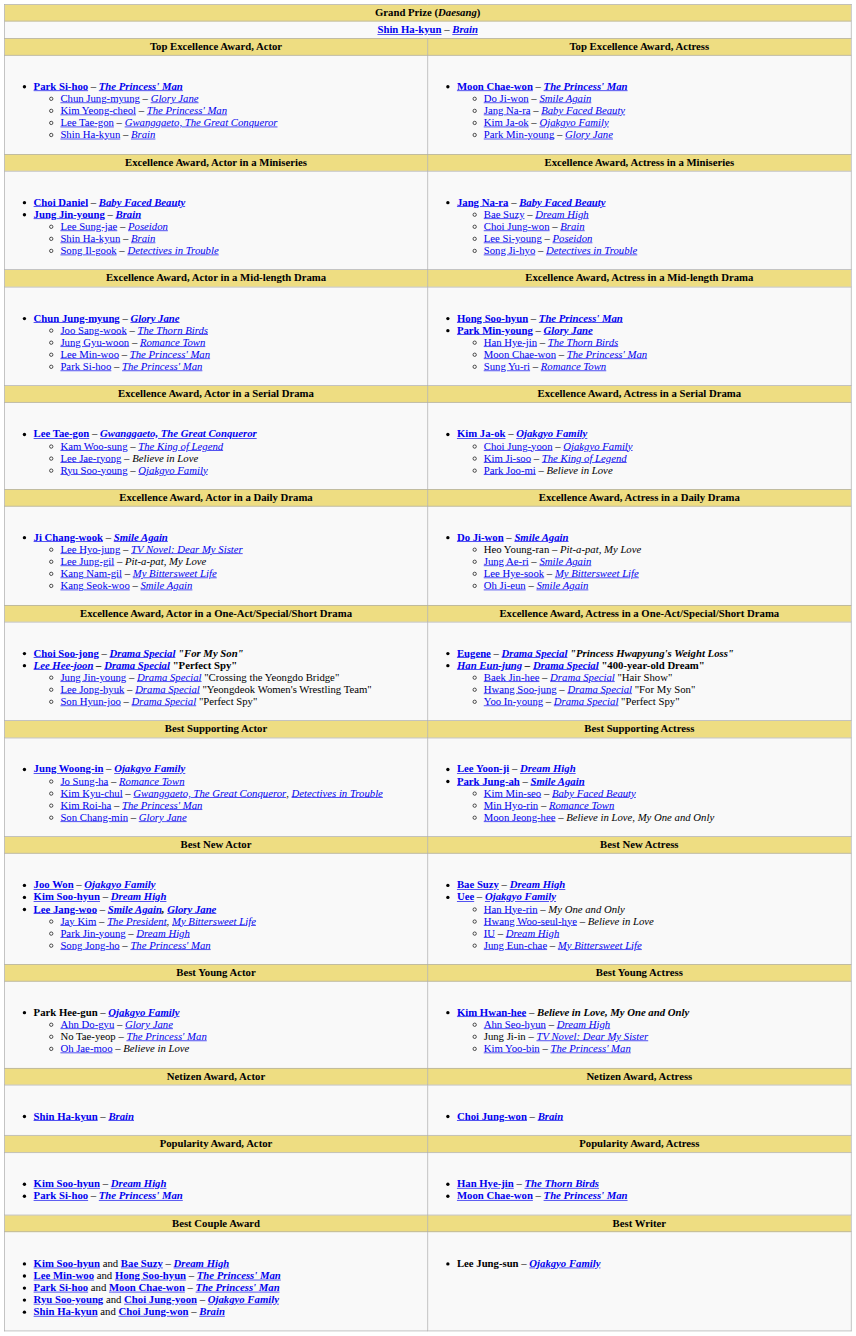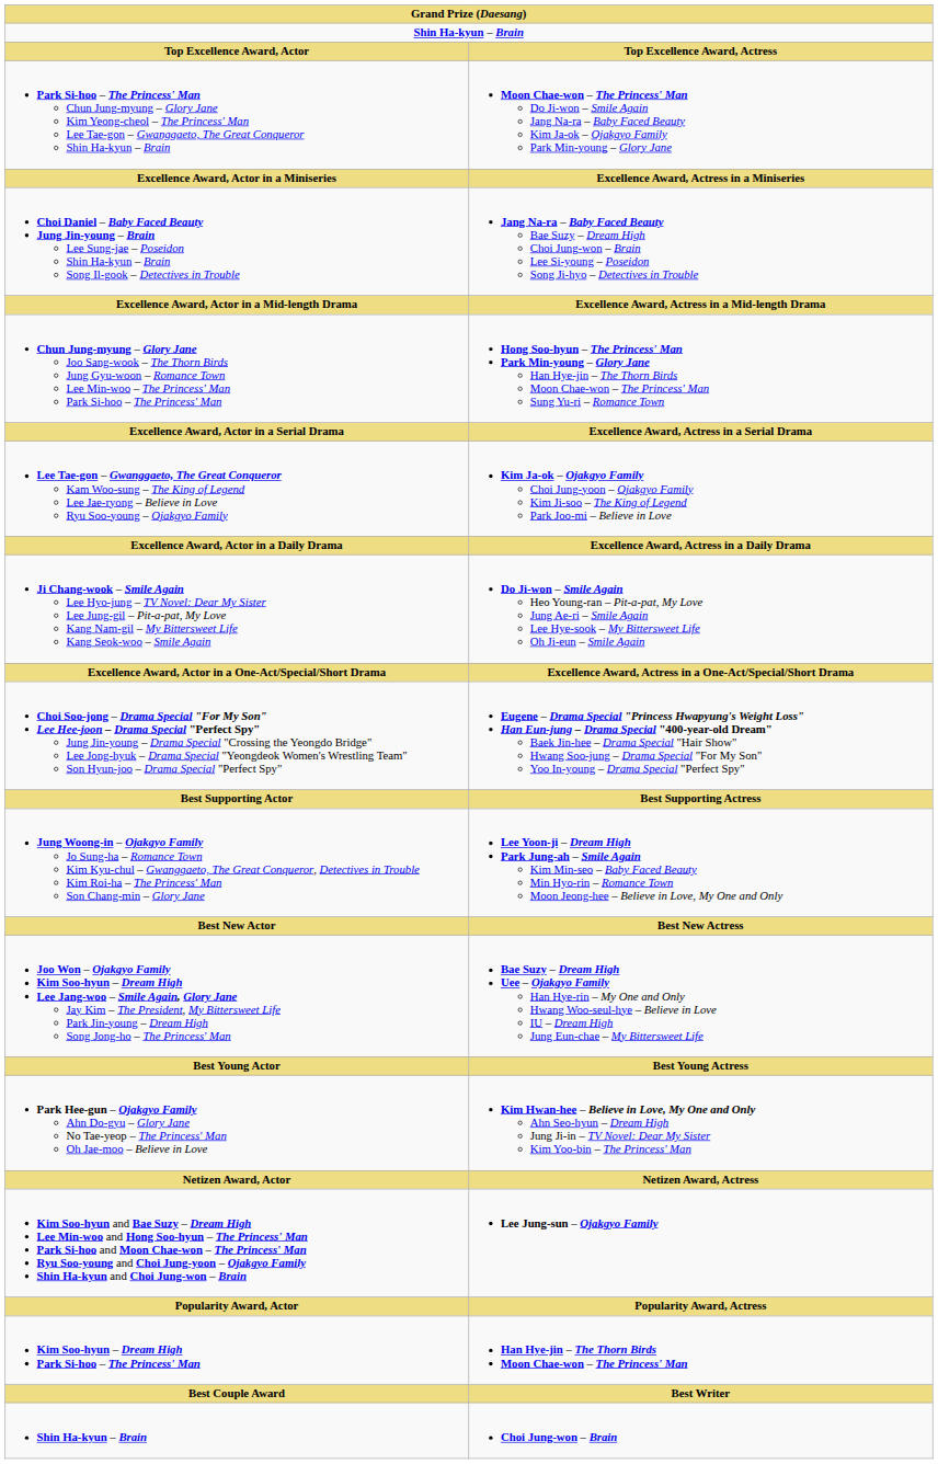 <table class="wikitable">
 <tr>
 <th scope="col" colspan="2" style="background:#eedd82">Grand Prize (<em>Daesang</em>)</th>
 </tr>
 <tr>
 <td colspan="2" align="center"><strong><a href='#'>Shin Ha-kyun</a></strong> – <strong><em><a href='#'>Brain</a></em></strong></td>
 </tr>
 <tr>
 <th scope="col" style="background:#eedd82; width:45%">Top Excellence Award, Actor</th>
 <th scope="col" style="background:#eedd82; width:45%">Top Excellence Award, Actress</th>
 </tr>
 <tr>
 <td valign="top"><br><ul><li><strong><a href='#'>Park Si-hoo</a></strong> – <strong><em><a href='#'>The Princess' Man</a></em></strong><ul><li><a href='#'>Chun Jung-myung</a> – <em><a href='#'>Glory Jane</a></em></li><li><a href='#'>Kim Yeong-cheol</a> – <em><a href='#'>The Princess' Man</a></em></li><li><a href='#'>Lee Tae-gon</a> – <em><a href='#'>Gwanggaeto, The Great Conqueror</a></em></li><li><a href='#'>Shin Ha-kyun</a> – <em><a href='#'>Brain</a></em></li></ul></li></ul></td>
 <td valign="top"><br><ul><li><strong><a href='#'>Moon Chae-won</a></strong> – <strong><em><a href='#'>The Princess' Man</a></em></strong><ul><li><a href='#'>Do Ji-won</a> – <em><a href='#'>Smile Again</a></em></li><li><a href='#'>Jang Na-ra</a> – <em><a href='#'>Baby Faced Beauty</a></em></li><li><a href='#'>Kim Ja-ok</a> – <em><a href='#'>Ojakgyo Family</a></em></li><li><a href='#'>Park Min-young</a> – <em><a href='#'>Glory Jane</a></em></li></ul></li></ul></td>
 </tr>
 <tr>
 <th scope="col" style="background:#eedd82">Excellence Award, Actor in a Miniseries</th>
 <th scope="col" style="background:#eedd82">Excellence Award, Actress in a Miniseries</th>
 </tr>
 <tr>
 <td valign="top"><br><ul><li><strong><a href='#'>Choi Daniel</a></strong> – <strong><em><a href='#'>Baby Faced Beauty</a></em></strong></li><li><strong><a href='#'>Jung Jin-young</a></strong> – <strong><em><a href='#'>Brain</a></em></strong><ul><li><a href='#'>Lee Sung-jae</a> – <em><a href='#'>Poseidon</a></em></li><li><a href='#'>Shin Ha-kyun</a> – <em><a href='#'>Brain</a></em></li><li><a href='#'>Song Il-gook</a> – <em><a href='#'>Detectives in Trouble</a></em></li></ul></li></ul></td>
 <td valign="top"><br><ul><li><strong><a href='#'>Jang Na-ra</a></strong> – <strong><em><a href='#'>Baby Faced Beauty</a></em></strong><ul><li><a href='#'>Bae Suzy</a> – <em><a href='#'>Dream High</a></em></li><li><a href='#'>Choi Jung-won</a> – <em><a href='#'>Brain</a></em></li><li><a href='#'>Lee Si-young</a> – <em><a href='#'>Poseidon</a></em></li><li><a href='#'>Song Ji-hyo</a> – <em><a href='#'>Detectives in Trouble</a></em></li></ul></li></ul></td>
 </tr>
 <tr>
 <th scope="col" style="background:#eedd82">Excellence Award, Actor in a Mid-length Drama</th>
 <th scope="col" style="background:#eedd82">Excellence Award, Actress in a Mid-length Drama</th>
 </tr>
 <tr>
 <td valign="top"><br><ul><li><strong><a href='#'>Chun Jung-myung</a></strong> – <strong><em><a href='#'>Glory Jane</a></em></strong><ul><li><a href='#'>Joo Sang-wook</a> – <em><a href='#'>The Thorn Birds</a></em></li><li><a href='#'>Jung Gyu-woon</a> – <em><a href='#'>Romance Town</a></em></li><li><a href='#'>Lee Min-woo</a> – <em><a href='#'>The Princess' Man</a></em></li><li><a href='#'>Park Si-hoo</a> – <em><a href='#'>The Princess' Man</a></em></li></ul></li></ul></td>
 <td valign="top"><br><ul><li><strong><a href='#'>Hong Soo-hyun</a></strong> – <strong><em><a href='#'>The Princess' Man</a></em></strong></li><li><strong><a href='#'>Park Min-young</a></strong> – <strong><em><a href='#'>Glory Jane</a></em></strong><ul><li><a href='#'>Han Hye-jin</a> – <em><a href='#'>The Thorn Birds</a></em></li><li><a href='#'>Moon Chae-won</a> – <em><a href='#'>The Princess' Man</a></em></li><li><a href='#'>Sung Yu-ri</a> – <em><a href='#'>Romance Town</a></em></li></ul></li></ul></td>
 </tr>
 <tr>
 <th scope="col" style="background:#eedd82">Excellence Award, Actor in a Serial Drama</th>
 <th scope="col" style="background:#eedd82">Excellence Award, Actress in a Serial Drama</th>
 </tr>
 <tr>
 <td valign="top"><br><ul><li><strong><a href='#'>Lee Tae-gon</a></strong> – <strong><em><a href='#'>Gwanggaeto, The Great Conqueror</a></em></strong><ul><li><a href='#'>Kam Woo-sung</a> – <em><a href='#'>The King of Legend</a></em></li><li><a href='#'>Lee Jae-ryong</a> – <em>Believe in Love</em></li><li><a href='#'>Ryu Soo-young</a> – <em><a href='#'>Ojakgyo Family</a></em></li></ul></li></ul></td>
 <td valign="top"><br><ul><li><strong><a href='#'>Kim Ja-ok</a></strong> – <strong><em><a href='#'>Ojakgyo Family</a></em></strong><ul><li><a href='#'>Choi Jung-yoon</a> – <em><a href='#'>Ojakgyo Family</a></em></li><li><a href='#'>Kim Ji-soo</a> – <em><a href='#'>The King of Legend</a></em></li><li><a href='#'>Park Joo-mi</a> – <em>Believe in Love</em></li></ul></li></ul></td>
 </tr>
 <tr>
 <th scope="col" style="background:#eedd82">Excellence Award, Actor in a Daily Drama</th>
 <th scope="col" style="background:#eedd82">Excellence Award, Actress in a Daily Drama</th>
 </tr>
 <tr>
 <td valign="top"><br><ul><li><strong><a href='#'>Ji Chang-wook</a></strong> – <strong><em><a href='#'>Smile Again</a></em></strong><ul><li><a href='#'>Lee Hyo-jung</a> – <em><a href='#'>TV Novel: Dear My Sister</a></em></li><li><a href='#'>Lee Jung-gil</a> – <em>Pit-a-pat, My Love</em></li><li><a href='#'>Kang Nam-gil</a> – <em><a href='#'>My Bittersweet Life</a></em></li><li><a href='#'>Kang Seok-woo</a> – <em><a href='#'>Smile Again</a></em></li></ul></li></ul></td>
 <td valign="top"><br><ul><li><strong><a href='#'>Do Ji-won</a></strong> – <strong><em><a href='#'>Smile Again</a></em></strong><ul><li>Heo Young-ran – <em>Pit-a-pat, My Love</em></li><li><a href='#'>Jung Ae-ri</a> – <em><a href='#'>Smile Again</a></em></li><li><a href='#'>Lee Hye-sook</a> – <em><a href='#'>My Bittersweet Life</a></em></li><li><a href='#'>Oh Ji-eun</a> – <em><a href='#'>Smile Again</a></em></li></ul></li></ul></td>
 </tr>
 <tr>
 <th scope="col" style="background:#eedd82">Excellence Award, Actor in a One-Act/Special/Short Drama</th>
 <th scope="col" style="background:#eedd82">Excellence Award, Actress in a One-Act/Special/Short Drama</th>
 </tr>
 <tr>
 <td valign="top"><br><ul><li><strong><a href='#'>Choi Soo-jong</a></strong> – <strong><em><a href='#'>Drama Special</a><em> "For My Son"<strong></li><li></strong><a href='#'>Lee Hee-joon</a><strong> – </em></strong><a href='#'>Drama Special</a></em> "Perfect Spy"</strong><ul><li><a href='#'>Jung Jin-young</a> – <em><a href='#'>Drama Special</a></em> "Crossing the Yeongdo Bridge"</li><li><a href='#'>Lee Jong-hyuk</a> – <em><a href='#'>Drama Special</a></em> "Yeongdeok Women's Wrestling Team"</li><li><a href='#'>Son Hyun-joo</a> – <em><a href='#'>Drama Special</a></em> "Perfect Spy"</li></ul></li></ul></td>
 <td valign="top"><br><ul><li><strong><a href='#'>Eugene</a></strong> – <strong><em><a href='#'>Drama Special</a><em> "Princess Hwapyung's Weight Loss"<strong></li><li></strong><a href='#'>Han Eun-jung</a><strong> – </em></strong><a href='#'>Drama Special</a></em> "400-year-old Dream"</strong><ul><li><a href='#'>Baek Jin-hee</a> – <em><a href='#'>Drama Special</a></em> "Hair Show"</li><li><a href='#'>Hwang Soo-jung</a> – <em><a href='#'>Drama Special</a></em> "For My Son"</li><li><a href='#'>Yoo In-young</a> – <em><a href='#'>Drama Special</a></em> "Perfect Spy"</li></ul></li></ul></td>
 </tr>
 <tr>
 <th scope="col" style="background:#eedd82">Best Supporting Actor</th>
 <th scope="col" style="background:#eedd82">Best Supporting Actress</th>
 </tr>
 <tr>
 <td valign="top"><br><ul><li><strong><a href='#'>Jung Woong-in</a></strong> – <strong><em><a href='#'>Ojakgyo Family</a></em></strong><ul><li><a href='#'>Jo Sung-ha</a> – <em><a href='#'>Romance Town</a></em></li><li><a href='#'>Kim Kyu-chul</a> – <em><a href='#'>Gwanggaeto, The Great Conqueror</a></em>, <em><a href='#'>Detectives in Trouble</a></em></li><li><a href='#'>Kim Roi-ha</a> – <em><a href='#'>The Princess' Man</a></em></li><li><a href='#'>Son Chang-min</a> – <em><a href='#'>Glory Jane</a></em></li></ul></li></ul></td>
 <td valign="top"><br><ul><li><strong><a href='#'>Lee Yoon-ji</a></strong> – <strong><em><a href='#'>Dream High</a></em></strong></li><li><strong><a href='#'>Park Jung-ah</a></strong> – <strong><em><a href='#'>Smile Again</a></em></strong><ul><li><a href='#'>Kim Min-seo</a> – <em><a href='#'>Baby Faced Beauty</a></em></li><li><a href='#'>Min Hyo-rin</a> – <em><a href='#'>Romance Town</a></em></li><li><a href='#'>Moon Jeong-hee</a> – <em>Believe in Love</em>, <em>My One and Only</em></li></ul></li></ul></td>
 </tr>
 <tr>
 <th scope="col" style="background:#eedd82">Best New Actor</th>
 <th scope="col" style="background:#eedd82">Best New Actress</th>
 </tr>
 <tr>
 <td valign="top"><br><ul><li><strong><a href='#'>Joo Won</a></strong> – <strong><em><a href='#'>Ojakgyo Family</a></em></strong></li><li><strong><a href='#'>Kim Soo-hyun</a></strong> – <strong><em><a href='#'>Dream High</a></em></strong></li><li><strong><a href='#'>Lee Jang-woo</a></strong> – <strong><em><a href='#'>Smile Again</a>, <a href='#'>Glory Jane</a></em></strong><ul><li><a href='#'>Jay Kim</a> – <em><a href='#'>The President</a></em>, <em><a href='#'>My Bittersweet Life</a></em></li><li><a href='#'>Park Jin-young</a> – <em><a href='#'>Dream High</a></em></li><li><a href='#'>Song Jong-ho</a> – <em><a href='#'>The Princess' Man</a></em></li></ul></li></ul></td>
 <td valign="top"><br><ul><li><strong><a href='#'>Bae Suzy</a></strong> – <strong><em><a href='#'>Dream High</a></em></strong></li><li><strong><a href='#'>Uee</a></strong> – <strong><em><a href='#'>Ojakgyo Family</a></em></strong><ul><li><a href='#'>Han Hye-rin</a> – <em>My One and Only</em></li><li><a href='#'>Hwang Woo-seul-hye</a> – <em>Believe in Love</em></li><li><a href='#'>IU</a> – <em><a href='#'>Dream High</a></em></li><li><a href='#'>Jung Eun-chae</a> – <em><a href='#'>My Bittersweet Life</a></em></li></ul></li></ul></td>
 </tr>
 <tr>
 <th scope="col" style="background:#eedd82">Best Young Actor</th>
 <th scope="col" style="background:#eedd82">Best Young Actress</th>
 </tr>
 <tr>
 <td valign="top"><br><ul><li><strong>Park Hee-gun</strong> – <strong><em><a href='#'>Ojakgyo Family</a></em></strong><ul><li><a href='#'>Ahn Do-gyu</a> – <em><a href='#'>Glory Jane</a></em></li><li>No Tae-yeop – <em><a href='#'>The Princess' Man</a></em></li><li><a href='#'>Oh Jae-moo</a> – <em>Believe in Love</em></li></ul></li></ul></td>
 <td valign="top"><br><ul><li><strong><a href='#'>Kim Hwan-hee</a></strong> – <strong><em>Believe in Love, My One and Only</em></strong><ul><li><a href='#'>Ahn Seo-hyun</a> – <em><a href='#'>Dream High</a></em></li><li>Jung Ji-in – <em><a href='#'>TV Novel: Dear My Sister</a></em></li><li><a href='#'>Kim Yoo-bin</a> – <em><a href='#'>The Princess' Man</a></em></li></ul></li></ul></td>
 </tr>
 <tr>
 <th scope="col" style="background:#eedd82">Netizen Award, Actor</th>
 <th scope="col" style="background:#eedd82">Netizen Award, Actress</th>
 </tr>
 <tr>
-<td valign="top"><br><ul><li><strong><a href='#'>Shin Ha-kyun</a></strong> – <strong><em><a href='#'>Brain</a></em></strong></li></ul></td>
-<td valign="top"><br><ul><li><strong><a href='#'>Choi Jung-won</a></strong> – <strong><em><a href='#'>Brain</a></em></strong></li></ul></td>
+<td valign="top"><br><ul><li><strong><a href='#'>Kim Soo-hyun</a></strong> and <strong><a href='#'>Bae Suzy</a></strong> – <strong><em><a href='#'>Dream High</a></em></strong></li><li><strong><a href='#'>Lee Min-woo</a></strong> and <strong><a href='#'>Hong Soo-hyun</a></strong> – <strong><em><a href='#'>The Princess' Man</a></em></strong></li><li><strong><a href='#'>Park Si-hoo</a></strong> and <strong><a href='#'>Moon Chae-won</a></strong> – <strong><em><a href='#'>The Princess' Man</a></em></strong></li><li><strong><a href='#'>Ryu Soo-young</a></strong> and <strong><a href='#'>Choi Jung-yoon</a></strong> – <strong><em><a href='#'>Ojakgyo Family</a></em></strong></li><li><strong><a href='#'>Shin Ha-kyun</a></strong> and <strong><a href='#'>Choi Jung-won</a></strong> – <strong><em><a href='#'>Brain</a></em></strong></li></ul></td>
+<td valign="top"><br><ul><li><strong>Lee Jung-sun</strong> – <strong><em><a href='#'>Ojakgyo Family</a></em></strong></li></ul></td>
 </tr>
 <tr>
 <th scope="col" style="background:#eedd82">Popularity Award, Actor</th>
 <th scope="col" style="background:#eedd82">Popularity Award, Actress</th>
 </tr>
 <tr>
 <td valign="top"><br><ul><li><strong><a href='#'>Kim Soo-hyun</a></strong> – <strong><em><a href='#'>Dream High</a></em></strong></li><li><strong><a href='#'>Park Si-hoo</a></strong> – <strong><em><a href='#'>The Princess' Man</a></em></strong></li></ul></td>
 <td valign="top"><br><ul><li><strong><a href='#'>Han Hye-jin</a></strong> – <strong><em><a href='#'>The Thorn Birds</a></em></strong></li><li><strong><a href='#'>Moon Chae-won</a></strong> – <strong><em><a href='#'>The Princess' Man</a></em></strong></li></ul></td>
 </tr>
 <tr>
 <th scope="col" style="background:#eedd82">Best Couple Award</th>
 <th scope="col" style="background:#eedd82">Best Writer</th>
 </tr>
 <tr>
-<td valign="top"><br><ul><li><strong><a href='#'>Kim Soo-hyun</a></strong> and <strong><a href='#'>Bae Suzy</a></strong> – <strong><em><a href='#'>Dream High</a></em></strong></li><li><strong><a href='#'>Lee Min-woo</a></strong> and <strong><a href='#'>Hong Soo-hyun</a></strong> – <strong><em><a href='#'>The Princess' Man</a></em></strong></li><li><strong><a href='#'>Park Si-hoo</a></strong> and <strong><a href='#'>Moon Chae-won</a></strong> – <strong><em><a href='#'>The Princess' Man</a></em></strong></li><li><strong><a href='#'>Ryu Soo-young</a></strong> and <strong><a href='#'>Choi Jung-yoon</a></strong> – <strong><em><a href='#'>Ojakgyo Family</a></em></strong></li><li><strong><a href='#'>Shin Ha-kyun</a></strong> and <strong><a href='#'>Choi Jung-won</a></strong> – <strong><em><a href='#'>Brain</a></em></strong></li></ul></td>
-<td valign="top"><br><ul><li><strong>Lee Jung-sun</strong> – <strong><em><a href='#'>Ojakgyo Family</a></em></strong></li></ul></td>
+<td valign="top"><br><ul><li><strong><a href='#'>Shin Ha-kyun</a></strong> – <strong><em><a href='#'>Brain</a></em></strong></li></ul></td>
+<td valign="top"><br><ul><li><strong><a href='#'>Choi Jung-won</a></strong> – <strong><em><a href='#'>Brain</a></em></strong></li></ul></td>
 </tr>
 </table>
